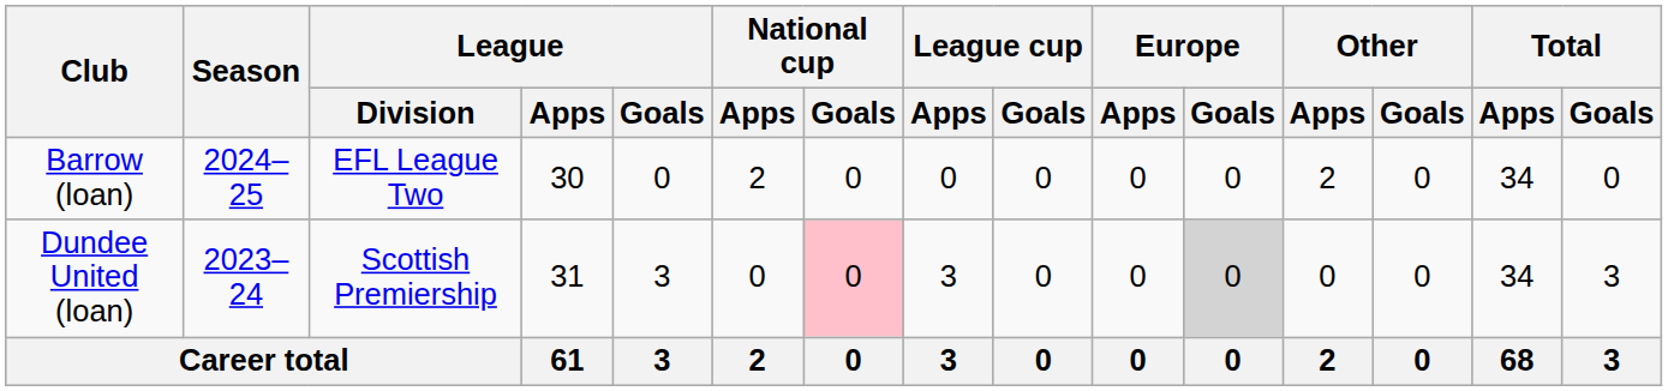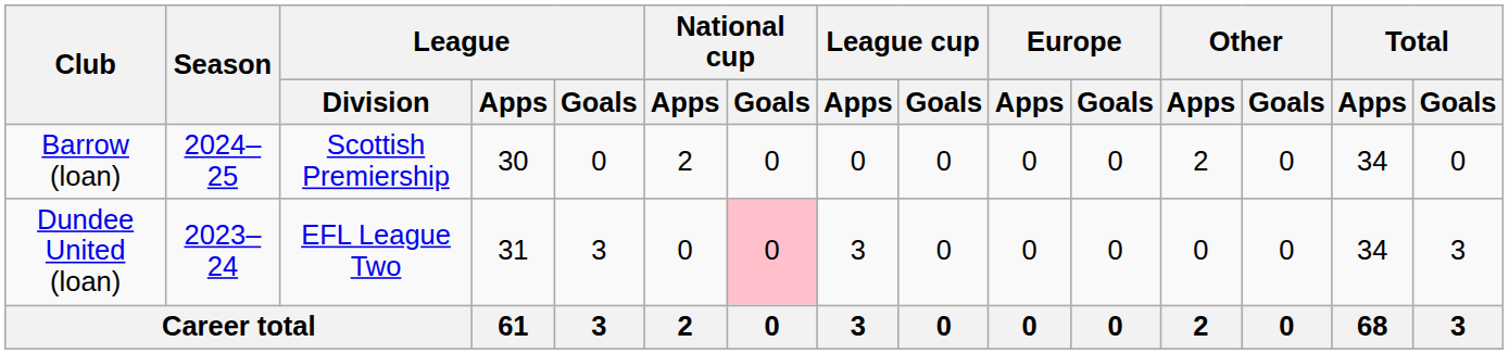 <table class="wikitable" style="text-align:center">
 <tr>
 <th rowspan=2>Club</th>
 <th rowspan=2>Season</th>
 <th colspan=3>League</th>
 <th colspan=2>National cup</th>
 <th colspan=2>League cup</th>
 <th colspan=2>Europe</th>
 <th colspan=2>Other</th>
 <th colspan=2>Total</th>
 </tr>
 <tr>
 <th>Division</th>
 <th>Apps</th>
 <th>Goals</th>
 <th>Apps</th>
 <th>Goals</th>
 <th>Apps</th>
 <th>Goals</th>
 <th>Apps</th>
 <th>Goals</th>
 <th>Apps</th>
 <th>Goals</th>
 <th>Apps</th>
 <th>Goals</th>
 </tr>
 <tr>
 <td><a href='#'>Barrow</a> (loan)</td>
 <td><a href='#'>2024–25</a></td>
-<td><a href='#'>EFL League Two</a></td>
+<td><a href='#'>Scottish Premiership</a></td>
 <td>30</td>
 <td>0</td>
 <td>2</td>
 <td>0</td>
 <td>0</td>
 <td>0</td>
 <td>0</td>
 <td>0</td>
 <td>2</td>
 <td>0</td>
 <td>34</td>
 <td>0</td>
 </tr>
 <tr>
 <td><a href='#'>Dundee United</a> (loan)</td>
 <td><a href='#'>2023–24</a></td>
-<td><a href='#'>Scottish Premiership</a></td>
+<td><a href='#'>EFL League Two</a></td>
 <td>31</td>
 <td>3</td>
 <td>0</td>
 <td style="background: pink;">0</td>
 <td>3</td>
 <td>0</td>
 <td>0</td>
-<td style="background: lightgrey;">0</td>
+<td>0</td>
 <td>0</td>
 <td>0</td>
 <td>34</td>
 <td>3</td>
 </tr>
 <tr>
 <th colspan=3>Career total</th>
 <th>61</th>
 <th>3</th>
 <th>2</th>
 <th>0</th>
 <th>3</th>
 <th>0</th>
 <th>0</th>
 <th>0</th>
 <th>2</th>
 <th>0</th>
 <th>68</th>
 <th>3</th>
 </tr>
 </table>
